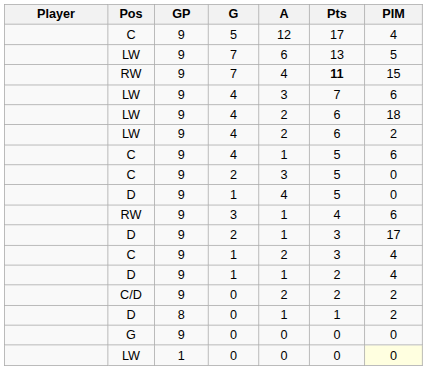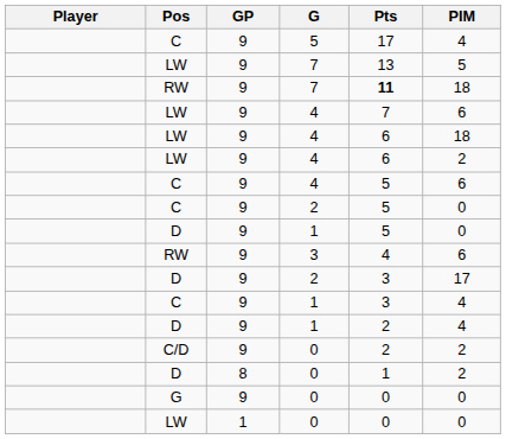 <table class="wikitable sortable" width="60%">
 <tr ALIGN="center">
 <th bgcolor="#DDDDFF" width="10%">Player</th>
 <th bgcolor="#DDDDFF" width="3%" title="Position">Pos</th>
 <th bgcolor="#DDDDFF" width="5%" title="Games played">GP</th>
 <th bgcolor="#DDDDFF" width="5%" title="Goals">G</th>
-<th bgcolor="#DDDDFF" width="5%" title="Assists">A</th>
 <th bgcolor="#DDDDFF" width="5%" title="Points">Pts</th>
 <th bgcolor="#DDDDFF" width="5%" title="Penalties in Minutes">PIM</th>
 </tr>
 <tr align="center">
 <td align="right"></td>
 <td>C</td>
 <td>9</td>
 <td>5</td>
-<td>12</td>
 <td>17</td>
 <td>4</td>
 </tr>
 <tr align="center">
 <td align="right"></td>
 <td>LW</td>
 <td>9</td>
 <td>7</td>
-<td>6</td>
 <td>13</td>
 <td>5</td>
 </tr>
 <tr align="center">
 <td align="right"></td>
 <td>RW</td>
 <td>9</td>
 <td>7</td>
-<td>4</td>
 <td><strong>11</strong></td>
-<td>15</td>
+<td>18</td>
 </tr>
 <tr align="center">
 <td align="right"></td>
 <td>LW</td>
 <td>9</td>
 <td>4</td>
-<td>3</td>
 <td>7</td>
 <td>6</td>
 </tr>
 <tr align="center">
 <td align="right"></td>
 <td>LW</td>
 <td>9</td>
 <td>4</td>
-<td>2</td>
 <td>6</td>
 <td>18</td>
 </tr>
 <tr align="center">
 <td align="right"></td>
 <td>LW</td>
 <td>9</td>
 <td>4</td>
-<td>2</td>
 <td>6</td>
 <td>2</td>
 </tr>
 <tr align="center">
 <td align="right"></td>
 <td>C</td>
 <td>9</td>
 <td>4</td>
-<td>1</td>
 <td>5</td>
 <td>6</td>
 </tr>
 <tr align="center">
 <td align="right"></td>
 <td>C</td>
 <td>9</td>
 <td>2</td>
-<td>3</td>
 <td>5</td>
 <td>0</td>
 </tr>
 <tr align="center">
 <td align="right"></td>
 <td>D</td>
 <td>9</td>
 <td>1</td>
-<td>4</td>
 <td>5</td>
 <td>0</td>
 </tr>
 <tr align="center">
 <td align="right"></td>
 <td>RW</td>
 <td>9</td>
 <td>3</td>
-<td>1</td>
 <td>4</td>
 <td>6</td>
 </tr>
 <tr align="center">
 <td align="right"></td>
 <td>D</td>
 <td>9</td>
 <td>2</td>
-<td>1</td>
 <td>3</td>
 <td>17</td>
 </tr>
 <tr align="center">
 <td align="right"></td>
 <td>C</td>
 <td>9</td>
 <td>1</td>
-<td>2</td>
 <td>3</td>
 <td>4</td>
 </tr>
 <tr align="center">
 <td align="right"></td>
 <td>D</td>
 <td>9</td>
-<td>1</td>
 <td>1</td>
 <td>2</td>
 <td>4</td>
 </tr>
 <tr align="center">
 <td align="right"></td>
 <td>C/D</td>
 <td>9</td>
 <td>0</td>
 <td>2</td>
 <td>2</td>
-<td>2</td>
 </tr>
 <tr align="center">
 <td align="right"></td>
 <td>D</td>
 <td>8</td>
 <td>0</td>
 <td>1</td>
-<td>1</td>
 <td>2</td>
 </tr>
 <tr align="center">
 <td align="right"></td>
 <td>G</td>
 <td>9</td>
-<td>0</td>
 <td>0</td>
 <td>0</td>
 <td>0</td>
 </tr>
 <tr align="center">
 <td align="right"></td>
 <td>LW</td>
 <td>1</td>
 <td>0</td>
 <td>0</td>
 <td>0</td>
-<td style="background: lightyellow;">0</td>
 </tr>
 </table>
